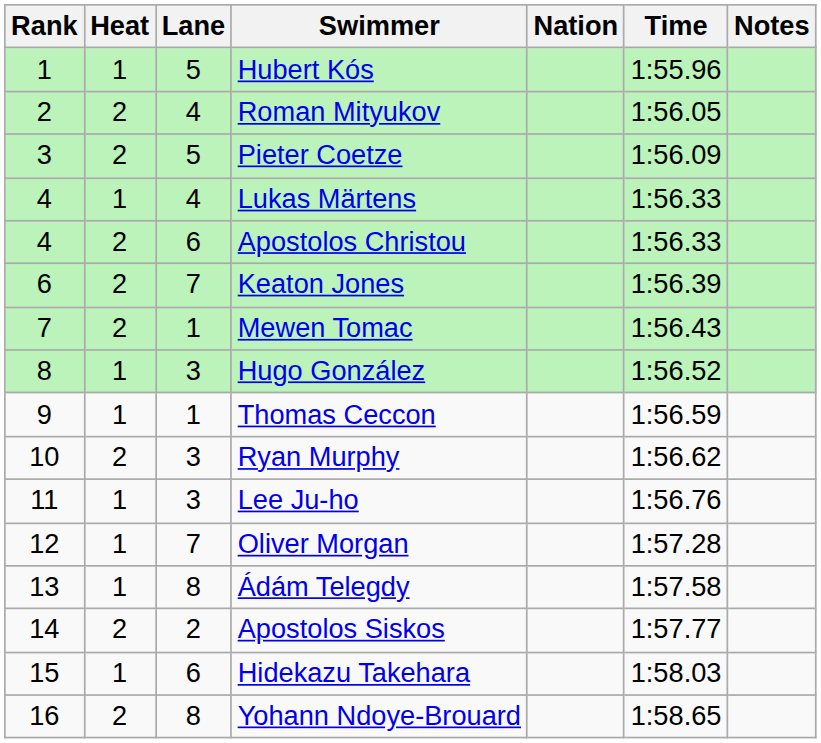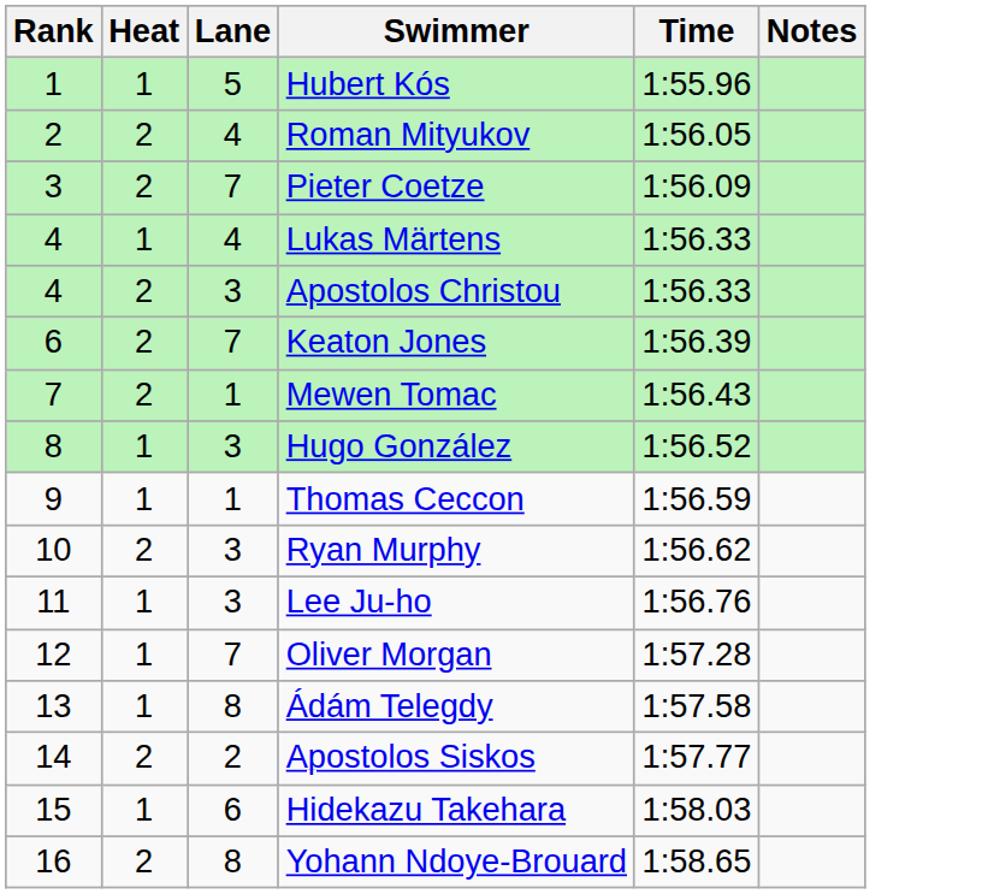 <table class="wikitable sortable mw-collapsible" style="text-align:center">
 <tr>
 <th scope="col">Rank</th>
 <th scope="col">Heat</th>
 <th scope="col">Lane</th>
 <th scope="col">Swimmer</th>
-<th scope="col">Nation</th>
 <th scope="col">Time</th>
 <th scope="col">Notes</th>
 </tr>
 <tr bgcolor="bbf3bb">
 <td>1</td>
 <td>1</td>
 <td>5</td>
 <td align="left"><a href='#'>Hubert Kós</a></td>
-<td align="left"></td>
 <td>1:55.96</td>
 <td></td>
 </tr>
 <tr bgcolor="bbf3bb">
 <td>2</td>
 <td>2</td>
 <td>4</td>
 <td align="left"><a href='#'>Roman Mityukov</a></td>
-<td align="left"></td>
 <td>1:56.05</td>
 <td></td>
 </tr>
 <tr bgcolor="bbf3bb">
 <td>3</td>
 <td>2</td>
-<td>5</td>
+<td>7</td>
 <td align="left"><a href='#'>Pieter Coetze</a></td>
-<td align="left"></td>
 <td>1:56.09</td>
 <td></td>
 </tr>
 <tr bgcolor="bbf3bb">
 <td>4</td>
 <td>1</td>
 <td>4</td>
 <td align="left"><a href='#'>Lukas Märtens</a></td>
-<td align="left"></td>
 <td>1:56.33</td>
 <td></td>
 </tr>
 <tr bgcolor="bbf3bb">
 <td>4</td>
 <td>2</td>
-<td>6</td>
+<td>3</td>
 <td align="left"><a href='#'>Apostolos Christou</a></td>
-<td align="left"></td>
 <td>1:56.33</td>
 <td></td>
 </tr>
 <tr bgcolor="bbf3bb">
 <td>6</td>
 <td>2</td>
 <td>7</td>
 <td align="left"><a href='#'>Keaton Jones</a></td>
-<td align="left"></td>
 <td>1:56.39</td>
 <td></td>
 </tr>
 <tr bgcolor="bbf3bb">
 <td>7</td>
 <td>2</td>
 <td>1</td>
 <td align="left"><a href='#'>Mewen Tomac</a></td>
-<td align="left"></td>
 <td>1:56.43</td>
 <td></td>
 </tr>
 <tr bgcolor="bbf3bb">
 <td>8</td>
 <td>1</td>
 <td>3</td>
 <td align="left"><a href='#'>Hugo González</a></td>
-<td align="left"></td>
 <td>1:56.52</td>
 <td></td>
 </tr>
 <tr>
 <td>9</td>
 <td>1</td>
 <td>1</td>
 <td align="left"><a href='#'>Thomas Ceccon</a></td>
-<td align="left"></td>
 <td>1:56.59</td>
 <td></td>
 </tr>
 <tr>
 <td>10</td>
 <td>2</td>
 <td>3</td>
 <td align="left"><a href='#'>Ryan Murphy</a></td>
-<td align="left"></td>
 <td>1:56.62</td>
 <td></td>
 </tr>
 <tr>
 <td>11</td>
 <td>1</td>
 <td>3</td>
 <td align="left"><a href='#'>Lee Ju-ho</a></td>
-<td align="left"></td>
 <td>1:56.76</td>
 <td></td>
 </tr>
 <tr>
 <td>12</td>
 <td>1</td>
 <td>7</td>
 <td align="left"><a href='#'>Oliver Morgan</a></td>
-<td align="left"></td>
 <td>1:57.28</td>
 <td></td>
 </tr>
 <tr>
 <td>13</td>
 <td>1</td>
 <td>8</td>
 <td align="left"><a href='#'>Ádám Telegdy</a></td>
-<td align="left"></td>
 <td>1:57.58</td>
 <td></td>
 </tr>
 <tr>
 <td>14</td>
 <td>2</td>
 <td>2</td>
 <td align="left"><a href='#'>Apostolos Siskos</a></td>
-<td align="left"></td>
 <td>1:57.77</td>
 <td></td>
 </tr>
 <tr>
 <td>15</td>
 <td>1</td>
 <td>6</td>
 <td align="left"><a href='#'>Hidekazu Takehara</a></td>
-<td align="left"></td>
 <td>1:58.03</td>
 <td></td>
 </tr>
 <tr>
 <td>16</td>
 <td>2</td>
 <td>8</td>
 <td align="left"><a href='#'>Yohann Ndoye-Brouard</a></td>
-<td align="left"></td>
 <td>1:58.65</td>
 <td></td>
 </tr>
 </table>
